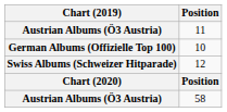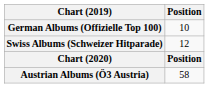 <table class="wikitable sortable plainrowheaders" style="text-align:center">
 <tr>
 <th scope="col">Chart (2019)</th>
 <th scope="col">Position</th>
-</tr>
-<tr>
-<th scope="row">Austrian Albums (Ö3 Austria)</th>
-<td>11</td>
 </tr>
 <tr>
 <th scope="row">German Albums (Offizielle Top 100)</th>
 <td>10</td>
 </tr>
 <tr>
 <th scope="row">Swiss Albums (Schweizer Hitparade)</th>
 <td>12</td>
 </tr>
 <tr>
 <th scope="col">Chart (2020)</th>
 <th scope="col">Position</th>
 </tr>
 <tr>
 <th scope="row">Austrian Albums (Ö3 Austria)</th>
 <td>58</td>
 </tr>
 </table>
